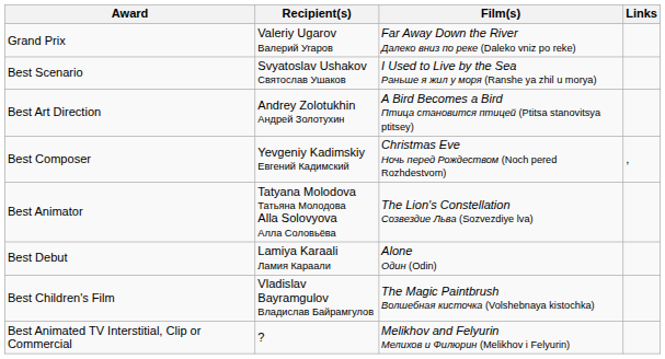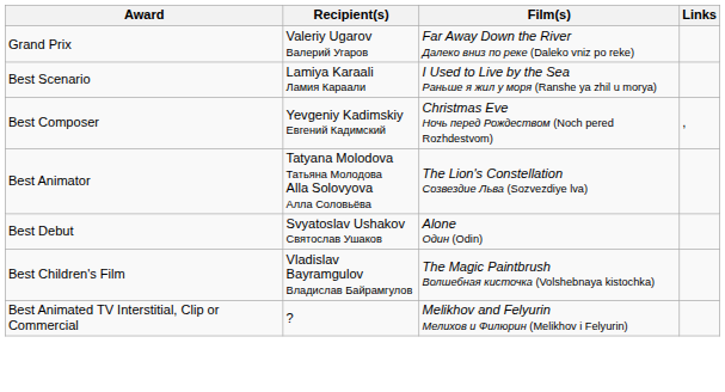 <table class="wikitable">
 <tr>
 <th>Award</th>
 <th>Recipient(s)</th>
 <th>Film(s)</th>
 <th>Links</th>
 </tr>
 <tr>
 <td>Grand Prix</td>
 <td>Valeriy Ugarov<br><small>Валерий Угаров</small></td>
 <td><em>Far Away Down the River</em><br><small><em>Далеко вниз по реке</em> (Daleko vniz po reke)</small></td>
 <td></td>
 </tr>
 <tr>
 <td>Best Scenario</td>
-<td>Svyatoslav Ushakov<br><small>Святослав Ушаков</small></td>
+<td>Lamiya Karaali<br><small>Ламия Караали</small></td>
 <td><em>I Used to Live by the Sea</em><br><small><em>Раньше я жил у моря</em> (Ranshe ya zhil u morya)</small></td>
-<td></td>
-</tr>
-<tr>
-<td>Best Art Direction</td>
-<td>Andrey Zolotukhin<br><small>Андрей Золотухин</small></td>
-<td><em>A Bird Becomes a Bird</em><br><small><em>Птица становится птицей</em> (Ptitsa stanovitsya ptitsey)</small></td>
 <td></td>
 </tr>
 <tr>
 <td>Best Composer</td>
 <td>Yevgeniy Kadimskiy<br><small>Евгений Кадимский</small></td>
 <td><em>Christmas Eve</em><br><small><em>Ночь перед Рождеством</em> (Noch pered Rozhdestvom)</small></td>
 <td>, </td>
 </tr>
 <tr>
 <td>Best Animator</td>
 <td>Tatyana Molodova<br><small>Татьяна Молодова</small><br>Alla Solovyova<br><small>Алла Соловьёва</small></td>
 <td><em>The Lion's Constellation</em><br><small><em>Созвездие Льва</em> (Sozvezdiye lva)</small></td>
 <td></td>
 </tr>
 <tr>
 <td>Best Debut</td>
-<td>Lamiya Karaali<br><small>Ламия Караали</small></td>
+<td>Svyatoslav Ushakov<br><small>Святослав Ушаков</small></td>
 <td><em>Alone</em><br><small><em>Один</em> (Odin)</small></td>
 <td></td>
 </tr>
 <tr>
 <td>Best Children's Film</td>
 <td>Vladislav Bayramgulov<br><small>Владислав Байрамгулов</small></td>
 <td><em>The Magic Paintbrush</em><br><small><em>Волшебная кисточка</em> (Volshebnaya kistochka)</small></td>
 <td></td>
 </tr>
 <tr>
 <td>Best Animated TV Interstitial, Clip or Commercial</td>
 <td>?</td>
 <td><em>Melikhov and Felyurin</em><br><small><em>Мелихов и Филюрин</em> (Melikhov i Felyurin)</small></td>
 <td></td>
 </tr>
 </table>
